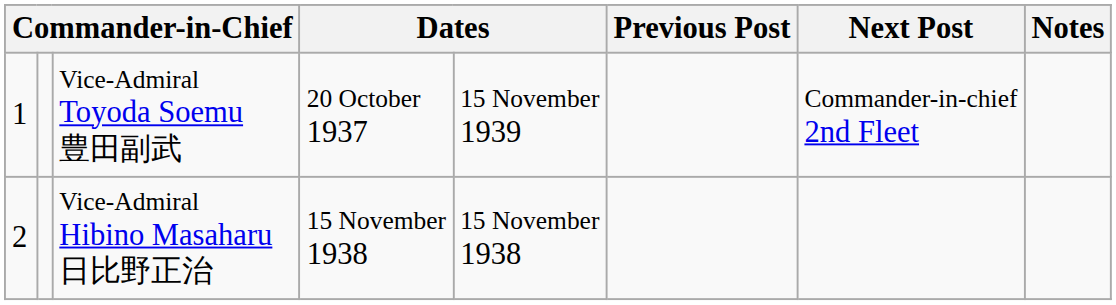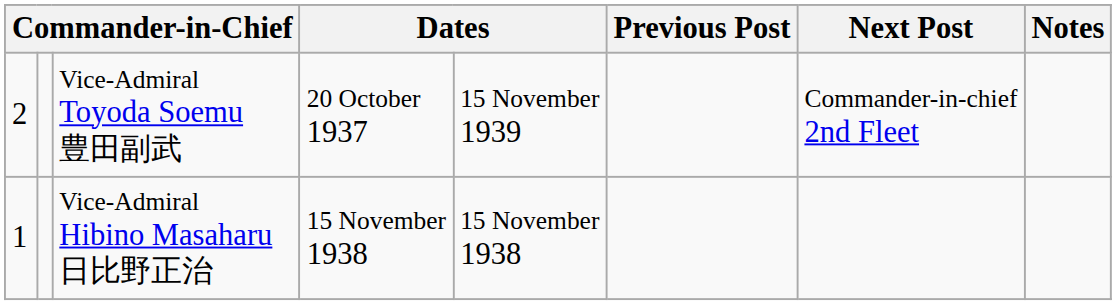 <table class=wikitable>
 <tr>
 <th colspan="3">Commander-in-Chief</th>
 <th colspan="2">Dates</th>
 <th>Previous Post</th>
 <th>Next Post</th>
 <th>Notes</th>
 </tr>
 <tr>
-<td>1</td>
+<td>2</td>
 <td></td>
 <td><small>Vice-Admiral</small><br><a href='#'>Toyoda Soemu</a><br>豊田副武</td>
 <td><small>20 October</small><br>1937</td>
 <td><small>15 November</small><br>1939</td>
 <td></td>
 <td><small>Commander-in-chief</small><br><a href='#'>2nd Fleet</a></td>
 <td></td>
 </tr>
 <tr>
-<td>2</td>
+<td>1</td>
 <td></td>
 <td><small>Vice-Admiral</small><br><a href='#'>Hibino Masaharu</a><br>日比野正治</td>
 <td><small>15 November</small><br>1938</td>
 <td><small>15 November</small><br>1938</td>
 <td></td>
 <td></td>
 <td></td>
 </tr>
 </table>
